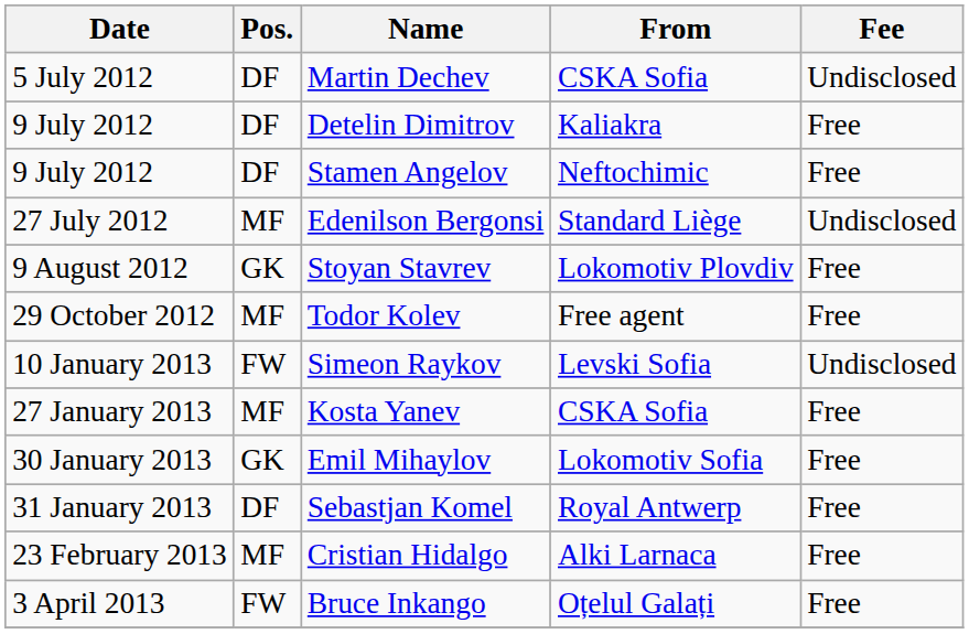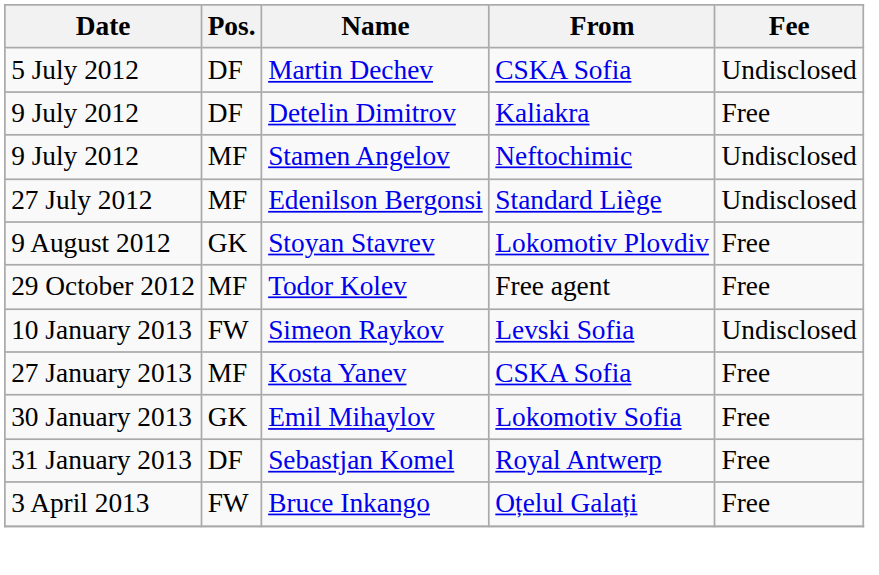 <table class="wikitable">
 <tr>
 <th>Date</th>
 <th>Pos.</th>
 <th>Name</th>
 <th>From</th>
 <th>Fee</th>
 </tr>
 <tr>
 <td>5 July 2012</td>
 <td>DF</td>
 <td> <a href='#'>Martin Dechev</a></td>
 <td><a href='#'>CSKA Sofia</a></td>
 <td>Undisclosed</td>
 </tr>
 <tr>
 <td>9 July 2012</td>
 <td>DF</td>
 <td> <a href='#'>Detelin Dimitrov</a></td>
 <td><a href='#'>Kaliakra</a></td>
 <td>Free</td>
 </tr>
 <tr>
 <td>9 July 2012</td>
-<td>DF</td>
+<td>MF</td>
 <td> <a href='#'>Stamen Angelov</a></td>
 <td><a href='#'>Neftochimic</a></td>
-<td>Free</td>
+<td>Undisclosed</td>
 </tr>
 <tr>
 <td>27 July 2012</td>
 <td>MF</td>
 <td> <a href='#'>Edenilson Bergonsi</a></td>
 <td> <a href='#'>Standard Liège</a></td>
 <td>Undisclosed</td>
 </tr>
 <tr>
 <td>9 August 2012</td>
 <td>GK</td>
 <td> <a href='#'>Stoyan Stavrev</a></td>
 <td><a href='#'>Lokomotiv Plovdiv</a></td>
 <td>Free</td>
 </tr>
 <tr>
 <td>29 October 2012</td>
 <td>MF</td>
 <td> <a href='#'>Todor Kolev</a></td>
 <td>Free agent</td>
 <td>Free</td>
 </tr>
 <tr>
 <td>10 January 2013</td>
 <td>FW</td>
 <td> <a href='#'>Simeon Raykov</a></td>
 <td><a href='#'>Levski Sofia</a></td>
 <td>Undisclosed</td>
 </tr>
 <tr>
 <td>27 January 2013</td>
 <td>MF</td>
 <td> <a href='#'>Kosta Yanev</a></td>
 <td><a href='#'>CSKA Sofia</a></td>
 <td>Free</td>
 </tr>
 <tr>
 <td>30 January 2013</td>
 <td>GK</td>
 <td> <a href='#'>Emil Mihaylov</a></td>
 <td><a href='#'>Lokomotiv Sofia</a></td>
 <td>Free</td>
 </tr>
 <tr>
 <td>31 January 2013</td>
 <td>DF</td>
 <td> <a href='#'>Sebastjan Komel</a></td>
 <td> <a href='#'>Royal Antwerp</a></td>
 <td>Free</td>
 </tr>
 <tr>
-<td>23 February 2013</td>
-<td>MF</td>
-<td> <a href='#'>Cristian Hidalgo</a></td>
-<td> <a href='#'>Alki Larnaca</a></td>
-<td>Free</td>
-</tr>
-<tr>
 <td>3 April 2013</td>
 <td>FW</td>
 <td> <a href='#'>Bruce Inkango</a></td>
 <td> <a href='#'>Oțelul Galați</a></td>
 <td>Free</td>
 </tr>
 <tr>
 </tr>
 </table>
